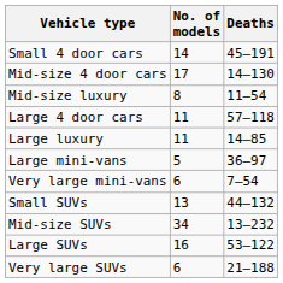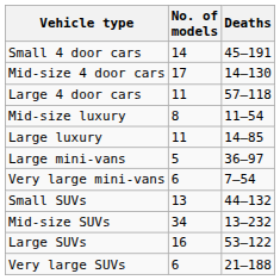 <table class="wikitable">
 <tr>
 <th>Vehicle type</th>
 <th>No. of<br>models</th>
 <th>Deaths</th>
 </tr>
 <tr>
 <td>Small 4 door cars</td>
 <td>14</td>
 <td>45–191</td>
 </tr>
 <tr>
 <td>Mid-size 4 door cars</td>
 <td>17</td>
 <td>14–130</td>
 </tr>
 <tr>
+<td>Large 4 door cars</td>
+<td>11</td>
+<td>57–118</td>
+</tr>
+<tr>
 <td>Mid-size luxury</td>
 <td>8</td>
 <td>11–54</td>
-</tr>
-<tr>
-<td>Large 4 door cars</td>
-<td>11</td>
-<td>57–118</td>
 </tr>
 <tr>
 <td>Large luxury</td>
 <td>11</td>
 <td>14–85</td>
 </tr>
 <tr>
 <td>Large mini-vans</td>
 <td>5</td>
 <td>36–97</td>
 </tr>
 <tr>
 <td>Very large mini-vans</td>
 <td>6</td>
 <td>7–54</td>
 </tr>
 <tr>
 <td>Small SUVs</td>
 <td>13</td>
 <td>44–132</td>
 </tr>
 <tr>
 <td>Mid-size SUVs</td>
 <td>34</td>
 <td>13–232</td>
 </tr>
 <tr>
 <td>Large SUVs</td>
 <td>16</td>
 <td>53–122</td>
 </tr>
 <tr>
 <td>Very large SUVs</td>
 <td>6</td>
 <td>21–188</td>
 </tr>
 </table>
